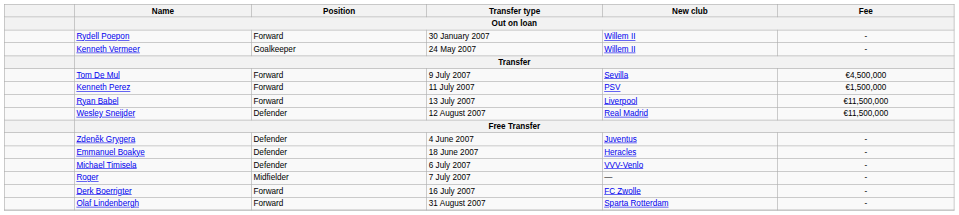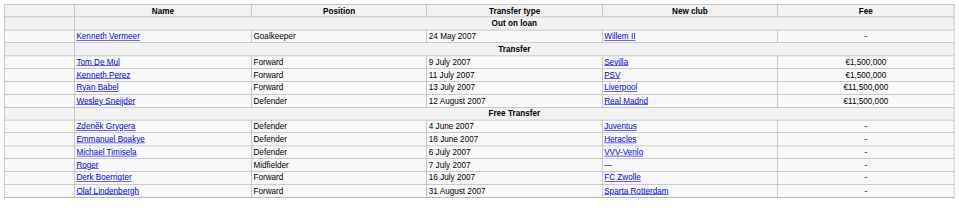 <table class="wikitable" style="width:100%; font-size:85%;">
 <tr>
 <th width="2%"></th>
 <th width="5%">Name</th>
 <th width="5%">Position</th>
 <th width="5%">Transfer type</th>
 <th width="5%">New club</th>
 <th width="5%">Fee</th>
 </tr>
 <tr>
 <th></th>
 <th colspan="5" align="center">Out on loan</th>
-</tr>
-<tr>
-<td align=center></td>
-<td align=left> <a href='#'>Rydell Poepon</a></td>
-<td align=left>Forward</td>
-<td align=left>30 January 2007</td>
-<td align=left> <a href='#'>Willem II</a></td>
-<td align=center>-</td>
 </tr>
 <tr>
 <td align=center></td>
 <td align=left> <a href='#'>Kenneth Vermeer</a></td>
 <td align=left>Goalkeeper</td>
 <td align=left>24 May 2007</td>
 <td align=left> <a href='#'>Willem II</a></td>
 <td align=center>-</td>
 </tr>
 <tr>
 <th></th>
 <th colspan="5" align="center">Transfer</th>
 </tr>
 <tr>
 <td align=center></td>
 <td align=left> <a href='#'>Tom De Mul</a></td>
 <td align=left>Forward</td>
 <td align=left>9 July 2007</td>
 <td align=left> <a href='#'>Sevilla</a></td>
-<td align=center>€4,500,000</td>
+<td align=center>€1,500,000</td>
 </tr>
 <tr>
 <td align=center></td>
 <td align=left> <a href='#'>Kenneth Perez</a></td>
 <td align=left>Forward</td>
 <td align=left>11 July 2007</td>
 <td align=left> <a href='#'>PSV</a></td>
 <td align=center>€1,500,000</td>
 </tr>
 <tr>
 <td align=center></td>
 <td align=left> <a href='#'>Ryan Babel</a></td>
 <td align=left>Forward</td>
 <td align=left>13 July 2007</td>
 <td align=left> <a href='#'>Liverpool</a></td>
 <td align=center>€11,500,000</td>
 </tr>
 <tr>
 <td align=center></td>
 <td align=left> <a href='#'>Wesley Sneijder</a></td>
 <td align=left>Defender</td>
 <td align=left>12 August 2007</td>
 <td align=left> <a href='#'>Real Madrid</a></td>
 <td align=center>€11,500,000</td>
 </tr>
 <tr>
 <th></th>
 <th colspan="5" align="center">Free Transfer</th>
 </tr>
 <tr>
 <td align=center></td>
 <td align=left> <a href='#'>Zdeněk Grygera</a></td>
 <td align=left>Defender</td>
 <td align=left>4 June 2007</td>
 <td align=left> <a href='#'>Juventus</a></td>
 <td align=center>-</td>
 </tr>
 <tr>
 <td align=center></td>
 <td align=left> <a href='#'>Emmanuel Boakye</a></td>
 <td align=left>Defender</td>
 <td align=left>18 June 2007</td>
 <td align=left> <a href='#'>Heracles</a></td>
 <td align=center>-</td>
 </tr>
 <tr>
 <td align=center></td>
 <td align=left> <a href='#'>Michael Timisela</a></td>
 <td align=left>Defender</td>
 <td align=left>6 July 2007</td>
 <td align=left> <a href='#'>VVV-Venlo</a></td>
 <td align=center>-</td>
 </tr>
 <tr>
 <td align=center></td>
 <td align=left> <a href='#'>Roger</a></td>
 <td align=left>Midfielder</td>
 <td align=left>7 July 2007</td>
 <td align=left>—</td>
 <td align=center>-</td>
 </tr>
 <tr>
 <td align=center></td>
 <td align=left> <a href='#'>Derk Boerrigter</a></td>
 <td align=left>Forward</td>
 <td align=left>16 July 2007</td>
 <td align=left> <a href='#'>FC Zwolle</a></td>
 <td align=center>-</td>
 </tr>
 <tr>
 <td align=center></td>
 <td align=left> <a href='#'>Olaf Lindenbergh</a></td>
 <td align=left>Forward</td>
 <td align=left>31 August 2007</td>
 <td align=left> <a href='#'>Sparta Rotterdam</a></td>
 <td align=center>-</td>
 </tr>
 <tr>
 </tr>
 </table>
